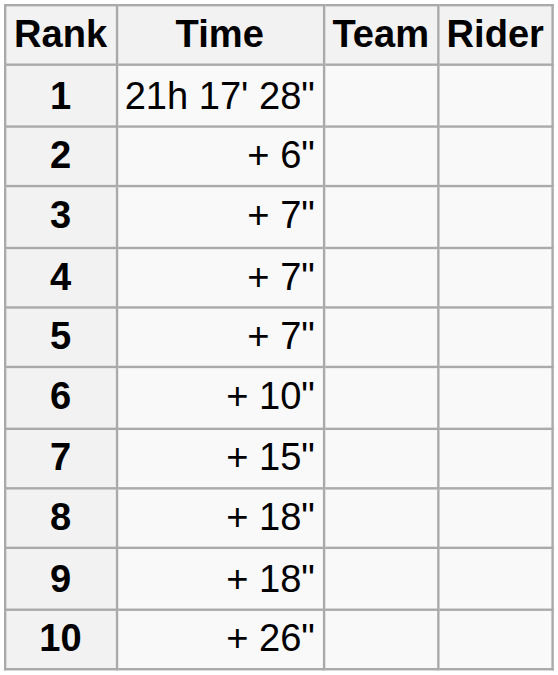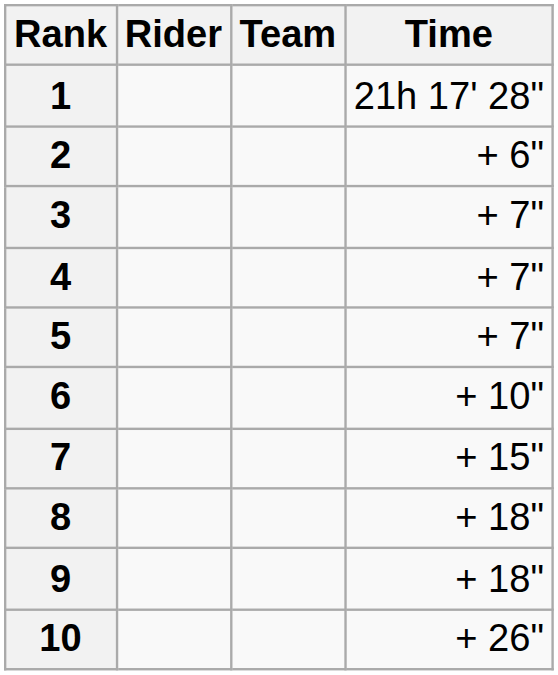 <table class="wikitable" margin-bottom:0;">
 <tr>
 <th scope="col">Rank</th>
+<th scope="col">Rider</th>
+<th scope="col">Team</th>
 <th scope="col">Time</th>
-<th scope="col">Team</th>
-<th scope="col">Rider</th>
 </tr>
 <tr>
 <th scope="row">1</th>
+<td> </td>
+<td></td>
 <td align="right">21h 17' 28"</td>
-<td></td>
-<td> </td>
 </tr>
 <tr>
 <th scope="row">2</th>
-<td align="right">+ 6"</td>
 <td></td>
 <td></td>
+<td align="right">+ 6"</td>
 </tr>
 <tr>
 <th scope="row">3</th>
-<td align="right">+ 7"</td>
 <td></td>
 <td></td>
+<td align="right">+ 7"</td>
 </tr>
 <tr>
 <th scope="row">4</th>
-<td align="right">+ 7"</td>
 <td></td>
 <td></td>
+<td align="right">+ 7"</td>
 </tr>
 <tr>
 <th scope="row">5</th>
-<td align="right">+ 7"</td>
 <td></td>
 <td></td>
+<td align="right">+ 7"</td>
 </tr>
 <tr>
 <th scope="row">6</th>
-<td align="right">+ 10"</td>
 <td></td>
 <td></td>
+<td align="right">+ 10"</td>
 </tr>
 <tr>
 <th scope="row">7</th>
-<td align="right">+ 15"</td>
 <td></td>
 <td></td>
+<td align="right">+ 15"</td>
 </tr>
 <tr>
 <th scope="row">8</th>
-<td align="right">+ 18"</td>
 <td></td>
 <td></td>
+<td align="right">+ 18"</td>
 </tr>
 <tr>
 <th scope="row">9</th>
-<td align="right">+ 18"</td>
 <td></td>
 <td></td>
+<td align="right">+ 18"</td>
 </tr>
 <tr>
 <th scope="row">10</th>
-<td align="right">+ 26"</td>
 <td></td>
 <td></td>
+<td align="right">+ 26"</td>
 </tr>
 </table>
